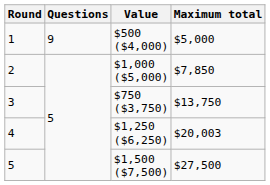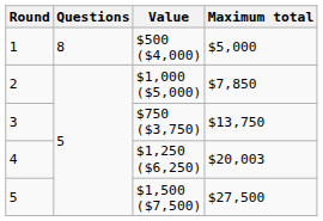 <table class="wikitable" align="right">
 <tr>
 <th>Round</th>
 <th>Questions</th>
 <th>Value</th>
 <th>Maximum total</th>
 </tr>
 <tr>
 <td>1</td>
-<td>9</td>
+<td>8</td>
 <td>$500 <br> ($4,000)</td>
 <td>$5,000</td>
 </tr>
 <tr>
 <td>2</td>
 <td rowspan="4">5</td>
 <td>$1,000 <br> ($5,000)</td>
 <td>$7,850</td>
 </tr>
 <tr>
 <td>3</td>
 <td>$750 <br> ($3,750)</td>
 <td>$13,750</td>
 </tr>
 <tr>
 <td>4</td>
 <td>$1,250 <br> ($6,250)</td>
 <td>$20,003</td>
 </tr>
 <tr>
 <td>5</td>
 <td>$1,500 <br> ($7,500)</td>
 <td>$27,500</td>
 </tr>
 </table>
